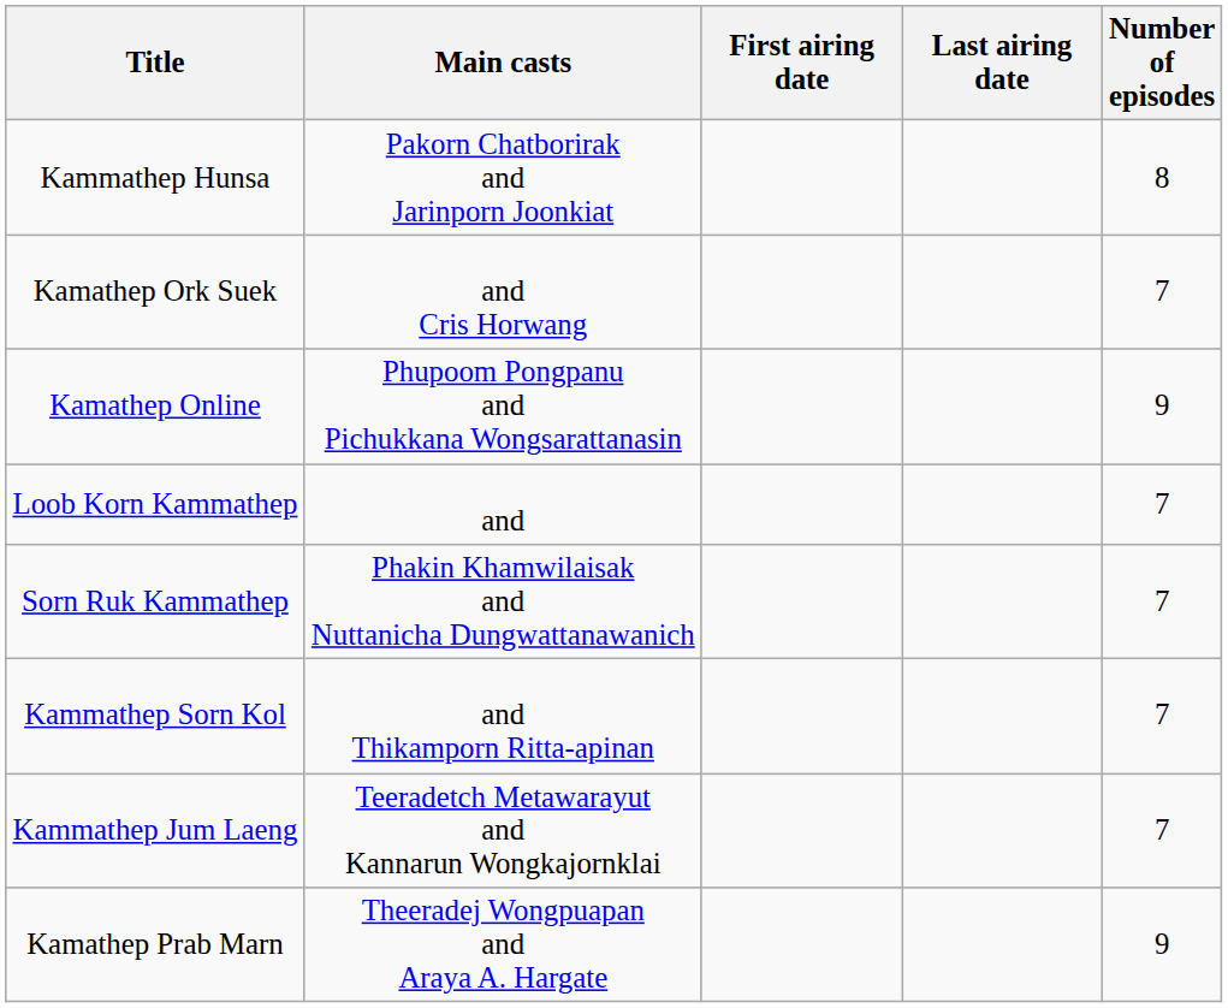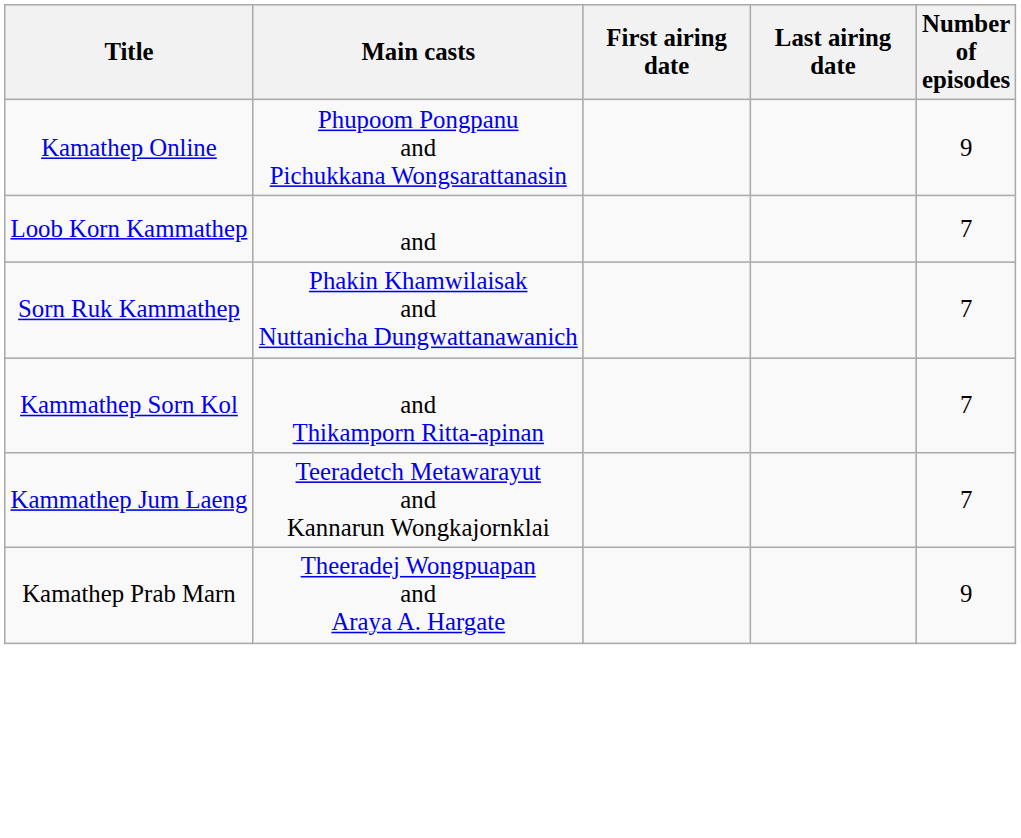 <table class="wikitable" style="text-align: center;">
 <tr>
 <th>Title</th>
 <th>Main casts</th>
 <th width="100">First airing date</th>
 <th width="100">Last airing date</th>
 <th width="50">Number of episodes</th>
-</tr>
-<tr>
-<td>Kammathep Hunsa</td>
-<td><a href='#'>Pakorn Chatborirak</a><br>and<br><a href='#'>Jarinporn Joonkiat</a></td>
-<td></td>
-<td></td>
-<td>8</td>
-</tr>
-<tr>
-<td>Kamathep Ork Suek</td>
-<td><br>and<br><a href='#'>Cris Horwang</a></td>
-<td></td>
-<td></td>
-<td>7</td>
 </tr>
 <tr>
 <td><a href='#'>Kamathep Online</a></td>
 <td><a href='#'>Phupoom Pongpanu</a><br>and<br><a href='#'>Pichukkana Wongsarattanasin</a></td>
 <td></td>
 <td></td>
 <td>9</td>
 </tr>
 <tr>
 <td><a href='#'>Loob Korn Kammathep</a></td>
 <td><br>and<br></td>
 <td></td>
 <td></td>
 <td>7</td>
 </tr>
 <tr>
 <td><a href='#'>Sorn Ruk Kammathep</a></td>
 <td><a href='#'>Phakin Khamwilaisak</a><br>and<br><a href='#'>Nuttanicha Dungwattanawanich</a></td>
 <td></td>
 <td></td>
 <td>7</td>
 </tr>
 <tr>
 <td><a href='#'>Kammathep Sorn Kol</a></td>
 <td><br>and<br><a href='#'>Thikamporn Ritta-apinan</a></td>
 <td></td>
 <td></td>
 <td>7</td>
 </tr>
 <tr>
 <td><a href='#'>Kammathep Jum Laeng</a></td>
 <td><a href='#'>Teeradetch Metawarayut</a><br>and<br>Kannarun Wongkajornklai</td>
 <td></td>
 <td></td>
 <td>7</td>
 </tr>
 <tr>
 <td>Kamathep Prab Marn</td>
 <td><a href='#'>Theeradej Wongpuapan</a><br>and<br><a href='#'>Araya A. Hargate</a></td>
 <td></td>
 <td></td>
 <td>9</td>
 </tr>
 </table>
